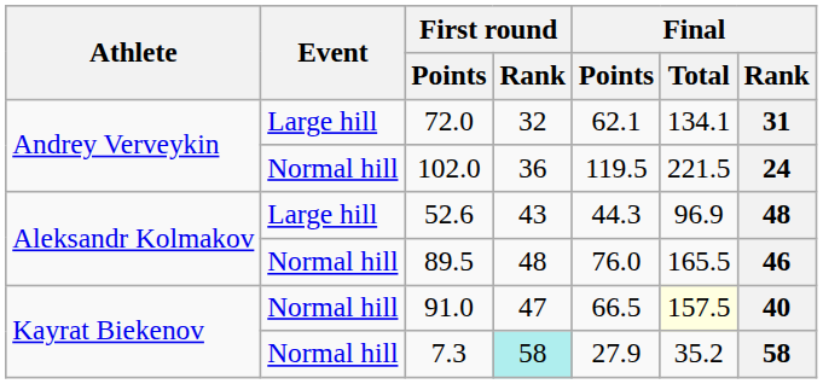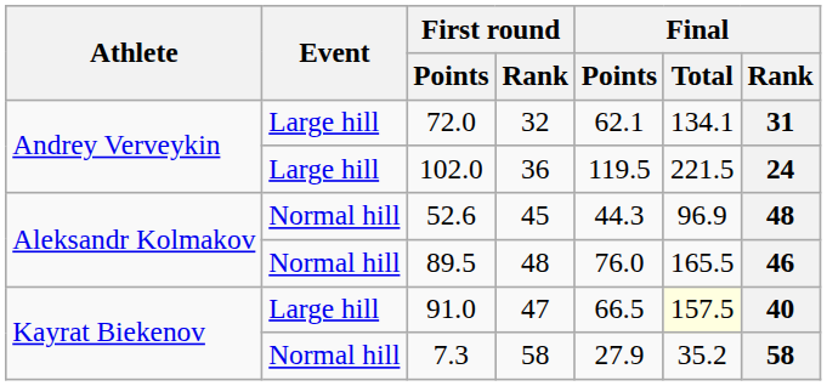 <table class="wikitable" style="font-size:90%">
 <tr>
 <th rowspan="2">Athlete</th>
 <th rowspan="2">Event</th>
 <th colspan="2">First round</th>
 <th colspan="3">Final</th>
 </tr>
 <tr>
 <th>Points</th>
 <th>Rank</th>
 <th>Points</th>
 <th>Total</th>
 <th>Rank</th>
 </tr>
 <tr>
 <td rowspan=2><a href='#'>Andrey Verveykin</a></td>
 <td><a href='#'>Large hill</a></td>
 <td align="center">72.0</td>
 <td align="center">32</td>
 <td align="center">62.1</td>
 <td align="center">134.1</td>
 <th align="center">31</th>
 </tr>
 <tr>
-<td><a href='#'>Normal hill</a></td>
+<td><a href='#'>Large hill</a></td>
 <td align="center">102.0</td>
 <td align="center">36</td>
 <td align="center">119.5</td>
 <td align="center">221.5</td>
 <th align="center">24</th>
 </tr>
 <tr>
 <td rowspan=2><a href='#'>Aleksandr Kolmakov</a></td>
-<td><a href='#'>Large hill</a></td>
+<td><a href='#'>Normal hill</a></td>
 <td align="center">52.6</td>
-<td align="center">43</td>
+<td align="center">45</td>
 <td align="center">44.3</td>
 <td align="center">96.9</td>
 <th align="center">48</th>
 </tr>
 <tr>
 <td><a href='#'>Normal hill</a></td>
 <td align="center">89.5</td>
 <td align="center">48</td>
 <td align="center">76.0</td>
 <td align="center">165.5</td>
 <th align="center">46</th>
 </tr>
 <tr>
 <td rowspan=2><a href='#'>Kayrat Biekenov</a></td>
-<td><a href='#'>Normal hill</a></td>
+<td><a href='#'>Large hill</a></td>
 <td align="center">91.0</td>
 <td align="center">47</td>
 <td align="center">66.5</td>
 <td align="center" style="background: lightyellow;">157.5</td>
 <th align="center">40</th>
 </tr>
 <tr>
 <td><a href='#'>Normal hill</a></td>
 <td align="center">7.3</td>
-<td align="center" style="background: paleturquoise;">58</td>
+<td align="center">58</td>
 <td align="center">27.9</td>
 <td align="center">35.2</td>
 <th align="center">58</th>
 </tr>
 </table>
